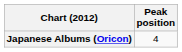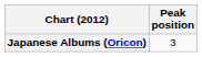 <table class="wikitable plainrowheaders" style="text-align:center">
 <tr>
 <th scope="col">Chart (2012)</th>
 <th scope="col">Peak<br> position</th>
 </tr>
 <tr>
 <th scope="row">Japanese Albums (<a href='#'>Oricon</a>)</th>
-<td>4</td>
+<td>3</td>
 </tr>
 </table>
